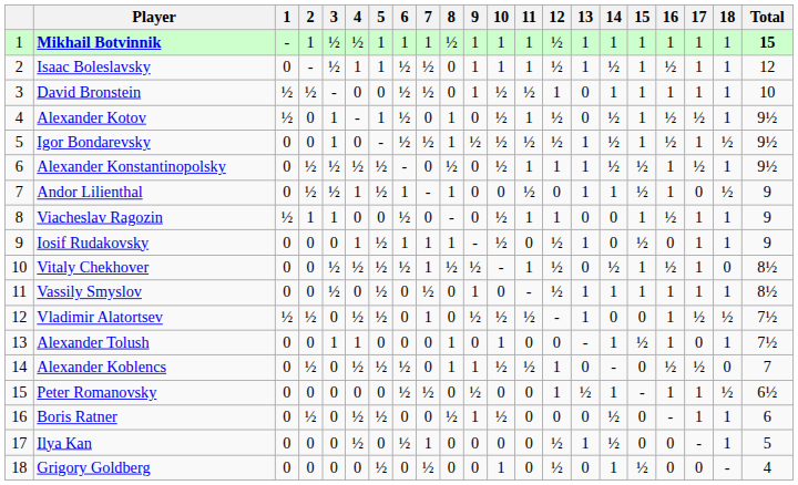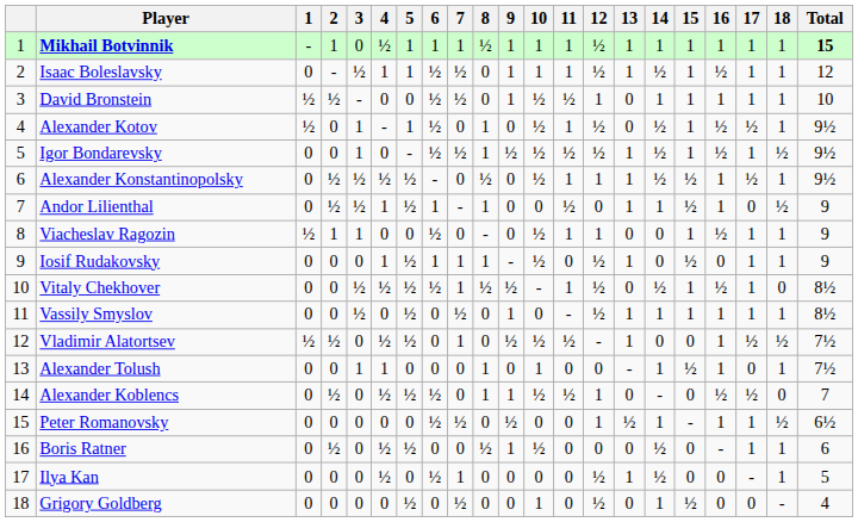 <table class="wikitable" border="1" width="800px">
 <tr>
 <th></th>
 <th>Player</th>
 <th>1</th>
 <th>2</th>
 <th>3</th>
 <th>4</th>
 <th>5</th>
 <th>6</th>
 <th>7</th>
 <th>8</th>
 <th>9</th>
 <th>10</th>
 <th>11</th>
 <th>12</th>
 <th>13</th>
 <th>14</th>
 <th>15</th>
 <th>16</th>
 <th>17</th>
 <th>18</th>
 <th>Total</th>
 </tr>
 <tr align=center style="background:#ccffcc;">
 <td>1</td>
 <td align=left> <strong><a href='#'>Mikhail Botvinnik</a></strong></td>
 <td>-</td>
 <td>1</td>
-<td>½</td>
+<td>0</td>
 <td>½</td>
 <td>1</td>
 <td>1</td>
 <td>1</td>
 <td>½</td>
 <td>1</td>
 <td>1</td>
 <td>1</td>
 <td>½</td>
 <td>1</td>
 <td>1</td>
 <td>1</td>
 <td>1</td>
 <td>1</td>
 <td>1</td>
 <td align=center><strong>15</strong></td>
 </tr>
 <tr align=center>
 <td>2</td>
 <td align=left> <a href='#'>Isaac Boleslavsky</a></td>
 <td>0</td>
 <td>-</td>
 <td>½</td>
 <td>1</td>
 <td>1</td>
 <td>½</td>
 <td>½</td>
 <td>0</td>
 <td>1</td>
 <td>1</td>
 <td>1</td>
 <td>½</td>
 <td>1</td>
 <td>½</td>
 <td>1</td>
 <td>½</td>
 <td>1</td>
 <td>1</td>
 <td align=center>12</td>
 </tr>
 <tr align=center>
 <td>3</td>
 <td align=left> <a href='#'>David Bronstein</a></td>
 <td>½</td>
 <td>½</td>
 <td>-</td>
 <td>0</td>
 <td>0</td>
 <td>½</td>
 <td>½</td>
 <td>0</td>
 <td>1</td>
 <td>½</td>
 <td>½</td>
 <td>1</td>
 <td>0</td>
 <td>1</td>
 <td>1</td>
 <td>1</td>
 <td>1</td>
 <td>1</td>
 <td align=center>10</td>
 </tr>
 <tr align=center>
 <td>4</td>
 <td align=left> <a href='#'>Alexander Kotov</a></td>
 <td>½</td>
 <td>0</td>
 <td>1</td>
 <td>-</td>
 <td>1</td>
 <td>½</td>
 <td>0</td>
 <td>1</td>
 <td>0</td>
 <td>½</td>
 <td>1</td>
 <td>½</td>
 <td>0</td>
 <td>½</td>
 <td>1</td>
 <td>½</td>
 <td>½</td>
 <td>1</td>
 <td align=center>9½</td>
 </tr>
 <tr align=center>
 <td>5</td>
 <td align=left> <a href='#'>Igor Bondarevsky</a></td>
 <td>0</td>
 <td>0</td>
 <td>1</td>
 <td>0</td>
 <td>-</td>
 <td>½</td>
 <td>½</td>
 <td>1</td>
 <td>½</td>
 <td>½</td>
 <td>½</td>
 <td>½</td>
 <td>1</td>
 <td>½</td>
 <td>1</td>
 <td>½</td>
 <td>1</td>
 <td>½</td>
 <td align=center>9½</td>
 </tr>
 <tr align=center>
 <td>6</td>
 <td align=left> <a href='#'>Alexander Konstantinopolsky</a></td>
 <td>0</td>
 <td>½</td>
 <td>½</td>
 <td>½</td>
 <td>½</td>
 <td>-</td>
 <td>0</td>
 <td>½</td>
 <td>0</td>
 <td>½</td>
 <td>1</td>
 <td>1</td>
 <td>1</td>
 <td>½</td>
 <td>½</td>
 <td>1</td>
 <td>½</td>
 <td>1</td>
 <td align=center>9½</td>
 </tr>
 <tr align=center>
 <td>7</td>
 <td align=left> <a href='#'>Andor Lilienthal</a></td>
 <td>0</td>
 <td>½</td>
 <td>½</td>
 <td>1</td>
 <td>½</td>
 <td>1</td>
 <td>-</td>
 <td>1</td>
 <td>0</td>
 <td>0</td>
 <td>½</td>
 <td>0</td>
 <td>1</td>
 <td>1</td>
 <td>½</td>
 <td>1</td>
 <td>0</td>
 <td>½</td>
 <td align=center>9</td>
 </tr>
 <tr align=center>
 <td>8</td>
 <td align=left> <a href='#'>Viacheslav Ragozin</a></td>
 <td>½</td>
 <td>1</td>
 <td>1</td>
 <td>0</td>
 <td>0</td>
 <td>½</td>
 <td>0</td>
 <td>-</td>
 <td>0</td>
 <td>½</td>
 <td>1</td>
 <td>1</td>
 <td>0</td>
 <td>0</td>
 <td>1</td>
 <td>½</td>
 <td>1</td>
 <td>1</td>
 <td align=center>9</td>
 </tr>
 <tr align=center>
 <td>9</td>
 <td align=left> <a href='#'>Iosif Rudakovsky</a></td>
 <td>0</td>
 <td>0</td>
 <td>0</td>
 <td>1</td>
 <td>½</td>
 <td>1</td>
 <td>1</td>
 <td>1</td>
 <td>-</td>
 <td>½</td>
 <td>0</td>
 <td>½</td>
 <td>1</td>
 <td>0</td>
 <td>½</td>
 <td>0</td>
 <td>1</td>
 <td>1</td>
 <td align=center>9</td>
 </tr>
 <tr align=center>
 <td>10</td>
 <td align=left> <a href='#'>Vitaly Chekhover</a></td>
 <td>0</td>
 <td>0</td>
 <td>½</td>
 <td>½</td>
 <td>½</td>
 <td>½</td>
 <td>1</td>
 <td>½</td>
 <td>½</td>
 <td>-</td>
 <td>1</td>
 <td>½</td>
 <td>0</td>
 <td>½</td>
 <td>1</td>
 <td>½</td>
 <td>1</td>
 <td>0</td>
 <td align=center>8½</td>
 </tr>
 <tr align=center>
 <td>11</td>
 <td align=left> <a href='#'>Vassily Smyslov</a></td>
 <td>0</td>
 <td>0</td>
 <td>½</td>
 <td>0</td>
 <td>½</td>
 <td>0</td>
 <td>½</td>
 <td>0</td>
 <td>1</td>
 <td>0</td>
 <td>-</td>
 <td>½</td>
 <td>1</td>
 <td>1</td>
 <td>1</td>
 <td>1</td>
 <td>1</td>
 <td>1</td>
 <td align=center>8½</td>
 </tr>
 <tr align=center>
 <td>12</td>
 <td align=left> <a href='#'>Vladimir Alatortsev</a></td>
 <td>½</td>
 <td>½</td>
 <td>0</td>
 <td>½</td>
 <td>½</td>
 <td>0</td>
 <td>1</td>
 <td>0</td>
 <td>½</td>
 <td>½</td>
 <td>½</td>
 <td>-</td>
 <td>1</td>
 <td>0</td>
 <td>0</td>
 <td>1</td>
 <td>½</td>
 <td>½</td>
 <td align=center>7½</td>
 </tr>
 <tr align=center>
 <td>13</td>
 <td align=left> <a href='#'>Alexander Tolush</a></td>
 <td>0</td>
 <td>0</td>
 <td>1</td>
 <td>1</td>
 <td>0</td>
 <td>0</td>
 <td>0</td>
 <td>1</td>
 <td>0</td>
 <td>1</td>
 <td>0</td>
 <td>0</td>
 <td>-</td>
 <td>1</td>
 <td>½</td>
 <td>1</td>
 <td>0</td>
 <td>1</td>
 <td align=center>7½</td>
 </tr>
 <tr align=center>
 <td>14</td>
 <td align=left> <a href='#'>Alexander Koblencs</a></td>
 <td>0</td>
 <td>½</td>
 <td>0</td>
 <td>½</td>
 <td>½</td>
 <td>½</td>
 <td>0</td>
 <td>1</td>
 <td>1</td>
 <td>½</td>
 <td>½</td>
 <td>1</td>
 <td>0</td>
 <td>-</td>
 <td>0</td>
 <td>½</td>
 <td>½</td>
 <td>0</td>
 <td align=center>7</td>
 </tr>
 <tr align=center>
 <td>15</td>
 <td align=left> <a href='#'>Peter Romanovsky</a></td>
 <td>0</td>
 <td>0</td>
 <td>0</td>
 <td>0</td>
 <td>0</td>
 <td>½</td>
 <td>½</td>
 <td>0</td>
 <td>½</td>
 <td>0</td>
 <td>0</td>
 <td>1</td>
 <td>½</td>
 <td>1</td>
 <td>-</td>
 <td>1</td>
 <td>1</td>
 <td>½</td>
 <td align=center>6½</td>
 </tr>
 <tr align=center>
 <td>16</td>
 <td align=left> <a href='#'>Boris Ratner</a></td>
 <td>0</td>
 <td>½</td>
 <td>0</td>
 <td>½</td>
 <td>½</td>
 <td>0</td>
 <td>0</td>
 <td>½</td>
 <td>1</td>
 <td>½</td>
 <td>0</td>
 <td>0</td>
 <td>0</td>
 <td>½</td>
 <td>0</td>
 <td>-</td>
 <td>1</td>
 <td>1</td>
 <td align=center>6</td>
 </tr>
 <tr align=center>
 <td>17</td>
 <td align=left> <a href='#'>Ilya Kan</a></td>
 <td>0</td>
 <td>0</td>
 <td>0</td>
 <td>½</td>
 <td>0</td>
 <td>½</td>
 <td>1</td>
 <td>0</td>
 <td>0</td>
 <td>0</td>
 <td>0</td>
 <td>½</td>
 <td>1</td>
 <td>½</td>
 <td>0</td>
 <td>0</td>
 <td>-</td>
 <td>1</td>
 <td align=center>5</td>
 </tr>
 <tr align=center>
 <td>18</td>
 <td align=left> <a href='#'>Grigory Goldberg</a></td>
 <td>0</td>
 <td>0</td>
 <td>0</td>
 <td>0</td>
 <td>½</td>
 <td>0</td>
 <td>½</td>
 <td>0</td>
 <td>0</td>
 <td>1</td>
 <td>0</td>
 <td>½</td>
 <td>0</td>
 <td>1</td>
 <td>½</td>
 <td>0</td>
 <td>0</td>
 <td>-</td>
 <td align=center>4</td>
 </tr>
 </table>
